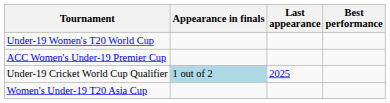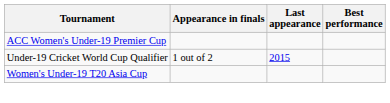 <table class="wikitable sortable" style="text-align:left;">
 <tr>
 <th>Tournament</th>
 <th data-sort-type="number">Appearance in finals</th>
 <th>Last<br>appearance</th>
 <th>Best<br>performance</th>
-</tr>
-<tr>
-<td><a href='#'>Under-19 Women's T20 World Cup</a></td>
-<td></td>
-<td></td>
-<td></td>
 </tr>
 <tr>
 <td><a href='#'>ACC Women's Under-19 Premier Cup</a></td>
 <td></td>
 <td></td>
 <td></td>
 </tr>
 <tr>
 <td>Under-19 Cricket World Cup Qualifier</td>
-<td style="background: lightblue;">1 out of 2</td>
-<td><a href='#'>2025</a></td>
+<td>1 out of 2</td>
+<td><a href='#'>2015</a></td>
 <td></td>
 </tr>
 <tr>
 <td><a href='#'>Women's Under-19 T20 Asia Cup</a></td>
 <td></td>
 <td></td>
 <td></td>
 </tr>
 </table>
